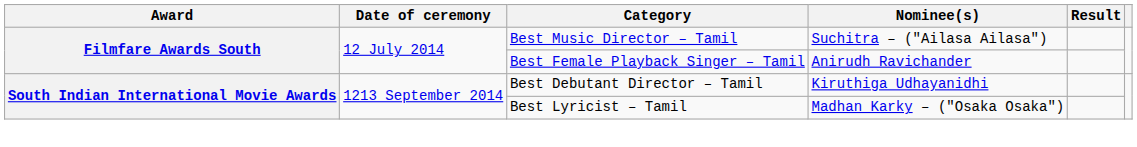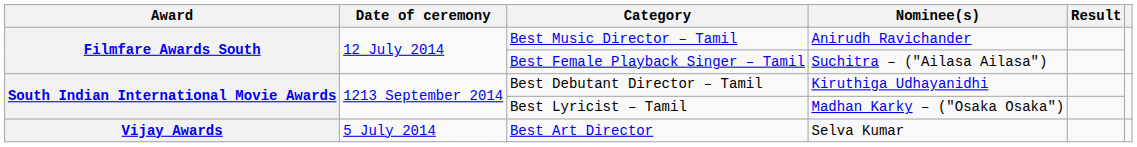 <table class="wikitable plainrowheaders unsortable">
 <tr>
 <th scope="col">Award</th>
 <th scope="col">Date of ceremony</th>
 <th scope="col">Category</th>
 <th scope="col">Nominee(s)</th>
 <th scope="col">Result</th>
 <th scope="col" class="unsortable"></th>
 </tr>
 <tr>
 <th rowspan="2" scope="row"><a href='#'>Filmfare Awards South</a></th>
 <td rowspan="2"><a href='#'>12 July 2014</a></td>
 <td><a href='#'>Best Music Director – Tamil</a></td>
-<td><a href='#'>Suchitra</a> – ("Ailasa Ailasa")</td>
+<td><a href='#'>Anirudh Ravichander</a></td>
 <td></td>
 <td rowspan="2" style="text-align:center;"><br></td>
 </tr>
 <tr>
 <td><a href='#'>Best Female Playback Singer – Tamil</a></td>
-<td><a href='#'>Anirudh Ravichander</a></td>
+<td><a href='#'>Suchitra</a> – ("Ailasa Ailasa")</td>
 <td></td>
 </tr>
 <tr>
 <th rowspan="2" scope="row"><a href='#'>South Indian International Movie Awards</a></th>
 <td rowspan="2"><a href='#'>1213 September 2014</a></td>
 <td>Best Debutant Director – Tamil</td>
 <td><a href='#'>Kiruthiga Udhayanidhi</a></td>
 <td></td>
 <td rowspan="2" style="text-align:center;"><br></td>
 </tr>
 <tr>
 <td>Best Lyricist – Tamil</td>
 <td><a href='#'>Madhan Karky</a> – ("Osaka Osaka")</td>
 <td></td>
 </tr>
+<tr>
+<th rowspan="1" scope="row"><a href='#'>Vijay Awards</a></th>
+<td><a href='#'>5 July 2014</a></td>
+<td><a href='#'>Best Art Director</a></td>
+<td>Selva Kumar</td>
+<td></td>
+<td style="text-align:center;"></td>
+</tr>
 </table>
